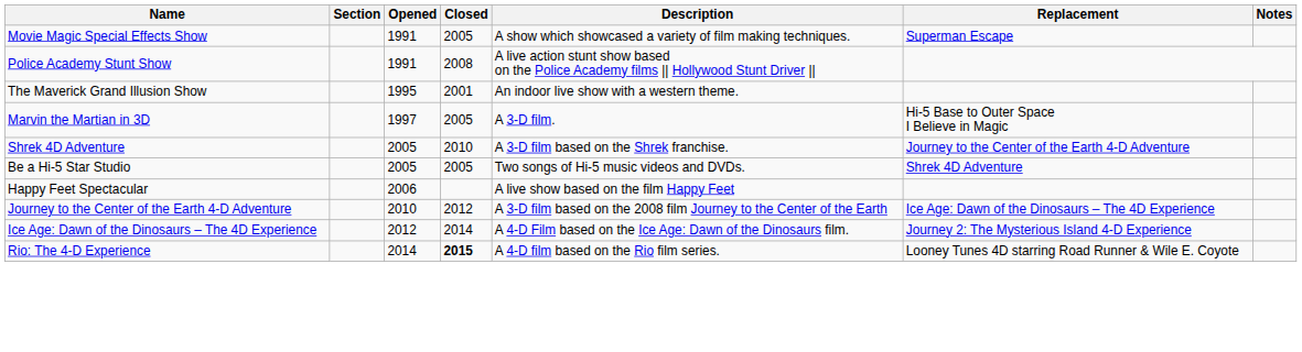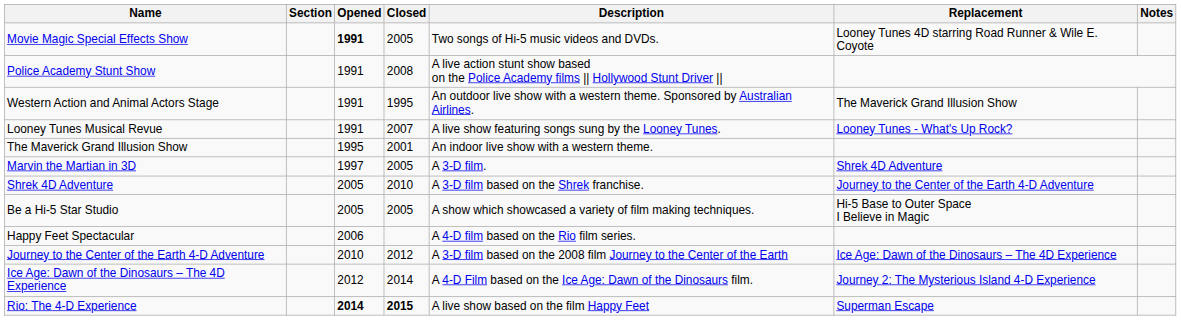 <table class="wikitable" width="100%">
 <tr>
 <th>Name</th>
 <th><strong>Section</strong></th>
 <th>Opened</th>
 <th>Closed</th>
 <th>Description</th>
 <th>Replacement</th>
 <th>Notes</th>
 </tr>
 <tr>
 <td><a href='#'>Movie Magic Special Effects Show</a></td>
 <td></td>
-<td>1991</td>
+<td><strong>1991</strong></td>
 <td>2005</td>
-<td>A show which showcased a variety of film making techniques.</td>
-<td><a href='#'>Superman Escape</a></td>
+<td>Two songs of Hi-5 music videos and DVDs.</td>
+<td>Looney Tunes 4D starring Road Runner & Wile E. Coyote</td>
 <td></td>
 </tr>
 <tr>
 <td><a href='#'>Police Academy Stunt Show</a></td>
 <td></td>
 <td>1991</td>
 <td>2008</td>
 <td>A live action stunt show based<br>on the <a href='#'>Police Academy films</a> || <a href='#'>Hollywood Stunt Driver</a> || </td>
+</tr>
+<tr>
+<td>Western Action and Animal Actors Stage</td>
+<td></td>
+<td>1991</td>
+<td>1995</td>
+<td>An outdoor live show with a western theme. Sponsored by <a href='#'>Australian Airlines</a>.</td>
+<td>The Maverick Grand Illusion Show</td>
+<td></td>
+</tr>
+<tr>
+<td>Looney Tunes Musical Revue</td>
+<td></td>
+<td>1991</td>
+<td>2007</td>
+<td>A live show featuring songs sung by the <a href='#'>Looney Tunes</a>.</td>
+<td><a href='#'>Looney Tunes - What's Up Rock?</a></td>
+<td></td>
 </tr>
 <tr>
 <td>The Maverick Grand Illusion Show</td>
 <td></td>
 <td>1995</td>
 <td>2001</td>
 <td>An indoor live show with a western theme.</td>
 <td></td>
 <td></td>
 </tr>
 <tr>
 <td><a href='#'>Marvin the Martian in 3D</a></td>
 <td></td>
 <td>1997</td>
 <td>2005</td>
 <td>A <a href='#'>3-D film</a>.</td>
-<td>Hi-5 Base to Outer Space<br>I Believe in Magic</td>
+<td><a href='#'>Shrek 4D Adventure</a></td>
 <td></td>
 </tr>
 <tr>
 <td><a href='#'>Shrek 4D Adventure</a></td>
 <td></td>
 <td>2005</td>
 <td>2010</td>
 <td>A <a href='#'>3-D film</a> based on the <a href='#'>Shrek</a> franchise.</td>
 <td><a href='#'>Journey to the Center of the Earth 4-D Adventure</a></td>
 <td></td>
 </tr>
 <tr>
 <td>Be a Hi-5 Star Studio</td>
 <td></td>
 <td>2005</td>
 <td>2005</td>
-<td>Two songs of Hi-5 music videos and DVDs.</td>
-<td><a href='#'>Shrek 4D Adventure</a></td>
+<td>A show which showcased a variety of film making techniques.</td>
+<td>Hi-5 Base to Outer Space<br>I Believe in Magic</td>
 <td></td>
 </tr>
 <tr>
 <td>Happy Feet Spectacular</td>
 <td></td>
 <td>2006</td>
 <td></td>
-<td>A live show based on the film <a href='#'>Happy Feet</a></td>
+<td>A <a href='#'>4-D film</a> based on the <a href='#'>Rio</a> film series.</td>
 <td></td>
 <td></td>
 </tr>
 <tr>
 <td><a href='#'>Journey to the Center of the Earth 4-D Adventure</a></td>
 <td></td>
 <td>2010</td>
 <td>2012</td>
 <td>A <a href='#'>3-D film</a> based on the 2008 film <a href='#'>Journey to the Center of the Earth</a></td>
 <td><a href='#'>Ice Age: Dawn of the Dinosaurs – The 4D Experience</a></td>
 <td></td>
 </tr>
 <tr>
 <td><a href='#'>Ice Age: Dawn of the Dinosaurs – The 4D Experience</a></td>
 <td></td>
 <td>2012</td>
 <td>2014</td>
 <td>A <a href='#'>4-D Film</a> based on the <a href='#'>Ice Age: Dawn of the Dinosaurs</a> film.</td>
 <td><a href='#'>Journey 2: The Mysterious Island 4-D Experience</a></td>
 <td></td>
 </tr>
 <tr>
 <td><a href='#'>Rio: The 4-D Experience</a></td>
 <td></td>
-<td>2014</td>
+<td><strong>2014</strong></td>
 <td><strong>2015</strong></td>
-<td>A <a href='#'>4-D film</a> based on the <a href='#'>Rio</a> film series.</td>
-<td>Looney Tunes 4D starring Road Runner & Wile E. Coyote</td>
+<td>A live show based on the film <a href='#'>Happy Feet</a></td>
+<td><a href='#'>Superman Escape</a></td>
 <td></td>
 </tr>
 </table>
